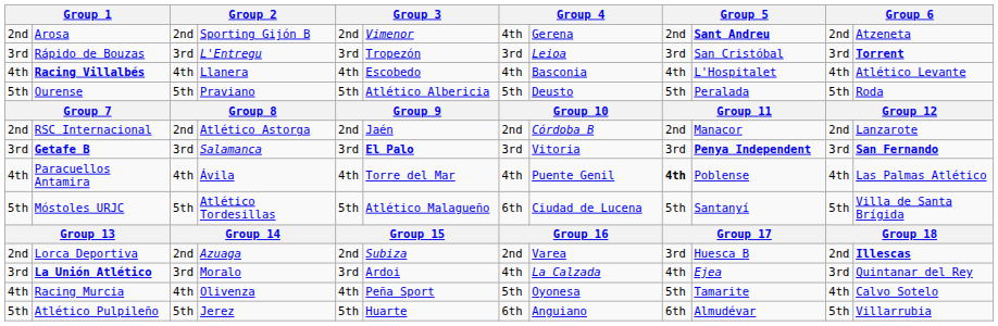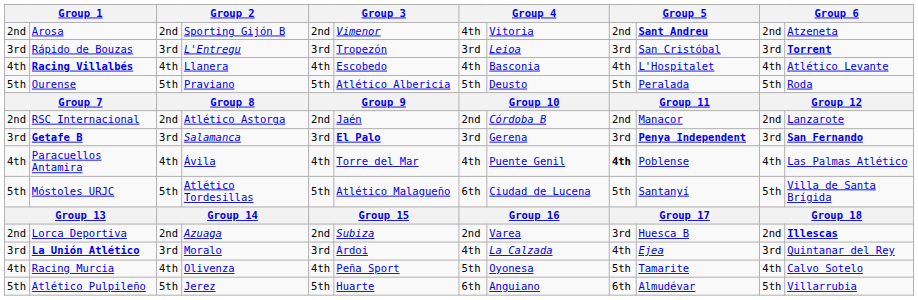 <table class="wikitable" style="width:80%; font-size:90%">
 <tr>
 <th width=16% colspan=2><a href='#'>Group 1</a></th>
 <th width=16% colspan=2><a href='#'>Group 2</a></th>
 <th width=16% colspan=2><a href='#'>Group 3</a></th>
 <th width=16% colspan=2><a href='#'>Group 4</a></th>
 <th width=16% colspan=2><a href='#'>Group 5</a></th>
 <th width=16% colspan=2><a href='#'>Group 6</a></th>
 </tr>
 <tr>
 <td>2nd</td>
 <td><a href='#'>Arosa</a></td>
 <td>2nd</td>
 <td><a href='#'>Sporting Gijón B</a></td>
 <td>2nd</td>
 <td><em><a href='#'>Vimenor</a></em></td>
 <td>4th</td>
-<td><a href='#'>Gerena</a></td>
+<td><a href='#'>Vitoria</a></td>
 <td>2nd</td>
 <td><strong><a href='#'>Sant Andreu</a></strong></td>
 <td>2nd</td>
 <td><a href='#'>Atzeneta</a></td>
 </tr>
 <tr>
 <td>3rd</td>
 <td><a href='#'>Rápido de Bouzas</a></td>
 <td>3rd</td>
 <td><em><a href='#'>L'Entregu</a></em></td>
 <td>3rd</td>
 <td><a href='#'>Tropezón</a></td>
 <td>3rd</td>
 <td><em><a href='#'>Leioa</a></em></td>
 <td>3rd</td>
 <td><a href='#'>San Cristóbal</a></td>
 <td>3rd</td>
 <td><strong><a href='#'>Torrent</a></strong></td>
 </tr>
 <tr>
 <td>4th</td>
 <td><strong><a href='#'>Racing Villalbés</a></strong></td>
 <td>4th</td>
 <td><a href='#'>Llanera</a></td>
 <td>4th</td>
 <td><a href='#'>Escobedo</a></td>
 <td>4th</td>
 <td><a href='#'>Basconia</a></td>
 <td>4th</td>
 <td><a href='#'>L'Hospitalet</a></td>
 <td>4th</td>
 <td><a href='#'>Atlético Levante</a></td>
 </tr>
 <tr>
 <td>5th</td>
 <td><a href='#'>Ourense</a></td>
 <td>5th</td>
 <td><a href='#'>Praviano</a></td>
 <td>5th</td>
 <td><a href='#'>Atlético Albericia</a></td>
 <td>5th</td>
 <td><a href='#'>Deusto</a></td>
 <td>5th</td>
 <td><a href='#'>Peralada</a></td>
 <td>5th</td>
 <td><a href='#'>Roda</a></td>
 </tr>
 <tr>
 <th colspan=2><a href='#'>Group 7</a></th>
 <th colspan=2><a href='#'>Group 8</a></th>
 <th colspan=2><a href='#'>Group 9</a></th>
 <th colspan=2><a href='#'>Group 10</a></th>
 <th colspan=2><a href='#'>Group 11</a></th>
 <th colspan=2><a href='#'>Group 12</a></th>
 </tr>
 <tr>
 <td>2nd</td>
 <td><a href='#'>RSC Internacional</a></td>
 <td>2nd</td>
 <td><a href='#'>Atlético Astorga</a></td>
 <td>2nd</td>
 <td><a href='#'>Jaén</a></td>
 <td>2nd</td>
 <td><em><a href='#'>Córdoba B</a></em></td>
 <td>2nd</td>
 <td><a href='#'>Manacor</a></td>
 <td>2nd</td>
 <td><a href='#'>Lanzarote</a></td>
 </tr>
 <tr>
 <td>3rd</td>
 <td><strong><a href='#'>Getafe B</a></strong></td>
 <td>3rd</td>
 <td><em><a href='#'>Salamanca</a></em></td>
 <td>3rd</td>
 <td><strong><a href='#'>El Palo</a></strong></td>
 <td>3rd</td>
-<td><a href='#'>Vitoria</a></td>
+<td><a href='#'>Gerena</a></td>
 <td>3rd</td>
 <td><strong><a href='#'>Penya Independent</a></strong></td>
 <td>3rd</td>
 <td><strong><a href='#'>San Fernando</a></strong></td>
 </tr>
 <tr>
 <td>4th</td>
 <td><a href='#'>Paracuellos Antamira</a></td>
 <td>4th</td>
 <td><a href='#'>Ávila</a></td>
 <td>4th</td>
 <td><a href='#'>Torre del Mar</a></td>
 <td>4th</td>
 <td><a href='#'>Puente Genil</a></td>
 <td><strong>4th</strong></td>
 <td><a href='#'>Poblense</a></td>
 <td>4th</td>
 <td><a href='#'>Las Palmas Atlético</a></td>
 </tr>
 <tr>
 <td>5th</td>
 <td><a href='#'>Móstoles URJC</a></td>
 <td>5th</td>
 <td><a href='#'>Atlético Tordesillas</a></td>
 <td>5th</td>
 <td><a href='#'>Atlético Malagueño</a></td>
 <td>6th</td>
 <td><a href='#'>Ciudad de Lucena</a></td>
 <td>5th</td>
 <td><a href='#'>Santanyí</a></td>
 <td>5th</td>
 <td><a href='#'>Villa de Santa Brígida</a></td>
 </tr>
 <tr>
 <th colspan=2><a href='#'>Group 13</a></th>
 <th colspan=2><a href='#'>Group 14</a></th>
 <th colspan=2><a href='#'>Group 15</a></th>
 <th colspan=2><a href='#'>Group 16</a></th>
 <th colspan=2><a href='#'>Group 17</a></th>
 <th colspan=2><a href='#'>Group 18</a></th>
 </tr>
 <tr>
 <td>2nd</td>
 <td><a href='#'>Lorca Deportiva</a></td>
 <td>2nd</td>
 <td><em><a href='#'>Azuaga</a></em></td>
 <td>2nd</td>
 <td><em><a href='#'>Subiza</a></em></td>
 <td>2nd</td>
 <td><a href='#'>Varea</a></td>
 <td>3rd</td>
 <td><a href='#'>Huesca B</a></td>
 <td>2nd</td>
 <td><strong><a href='#'>Illescas</a></strong></td>
 </tr>
 <tr>
 <td>3rd</td>
 <td><strong><a href='#'>La Unión Atlético</a></strong></td>
 <td>3rd</td>
 <td><a href='#'>Moralo</a></td>
 <td>3rd</td>
 <td><a href='#'>Ardoi</a></td>
 <td>4th</td>
 <td><em><a href='#'>La Calzada</a></em></td>
 <td>4th</td>
 <td><em><a href='#'>Ejea</a></em></td>
 <td>3rd</td>
 <td><a href='#'>Quintanar del Rey</a></td>
 </tr>
 <tr>
 <td>4th</td>
 <td><a href='#'>Racing Murcia</a></td>
 <td>4th</td>
 <td><a href='#'>Olivenza</a></td>
 <td>4th</td>
 <td><a href='#'>Peña Sport</a></td>
 <td>5th</td>
 <td><a href='#'>Oyonesa</a></td>
 <td>5th</td>
 <td><a href='#'>Tamarite</a></td>
 <td>4th</td>
 <td><a href='#'>Calvo Sotelo</a></td>
 </tr>
 <tr>
 <td>5th</td>
 <td><a href='#'>Atlético Pulpileño</a></td>
 <td>5th</td>
 <td><a href='#'>Jerez</a></td>
 <td>5th</td>
 <td><a href='#'>Huarte</a></td>
 <td>6th</td>
 <td><a href='#'>Anguiano</a></td>
 <td>6th</td>
 <td><a href='#'>Almudévar</a></td>
 <td>5th</td>
 <td><a href='#'>Villarrubia</a></td>
 </tr>
 </table>
